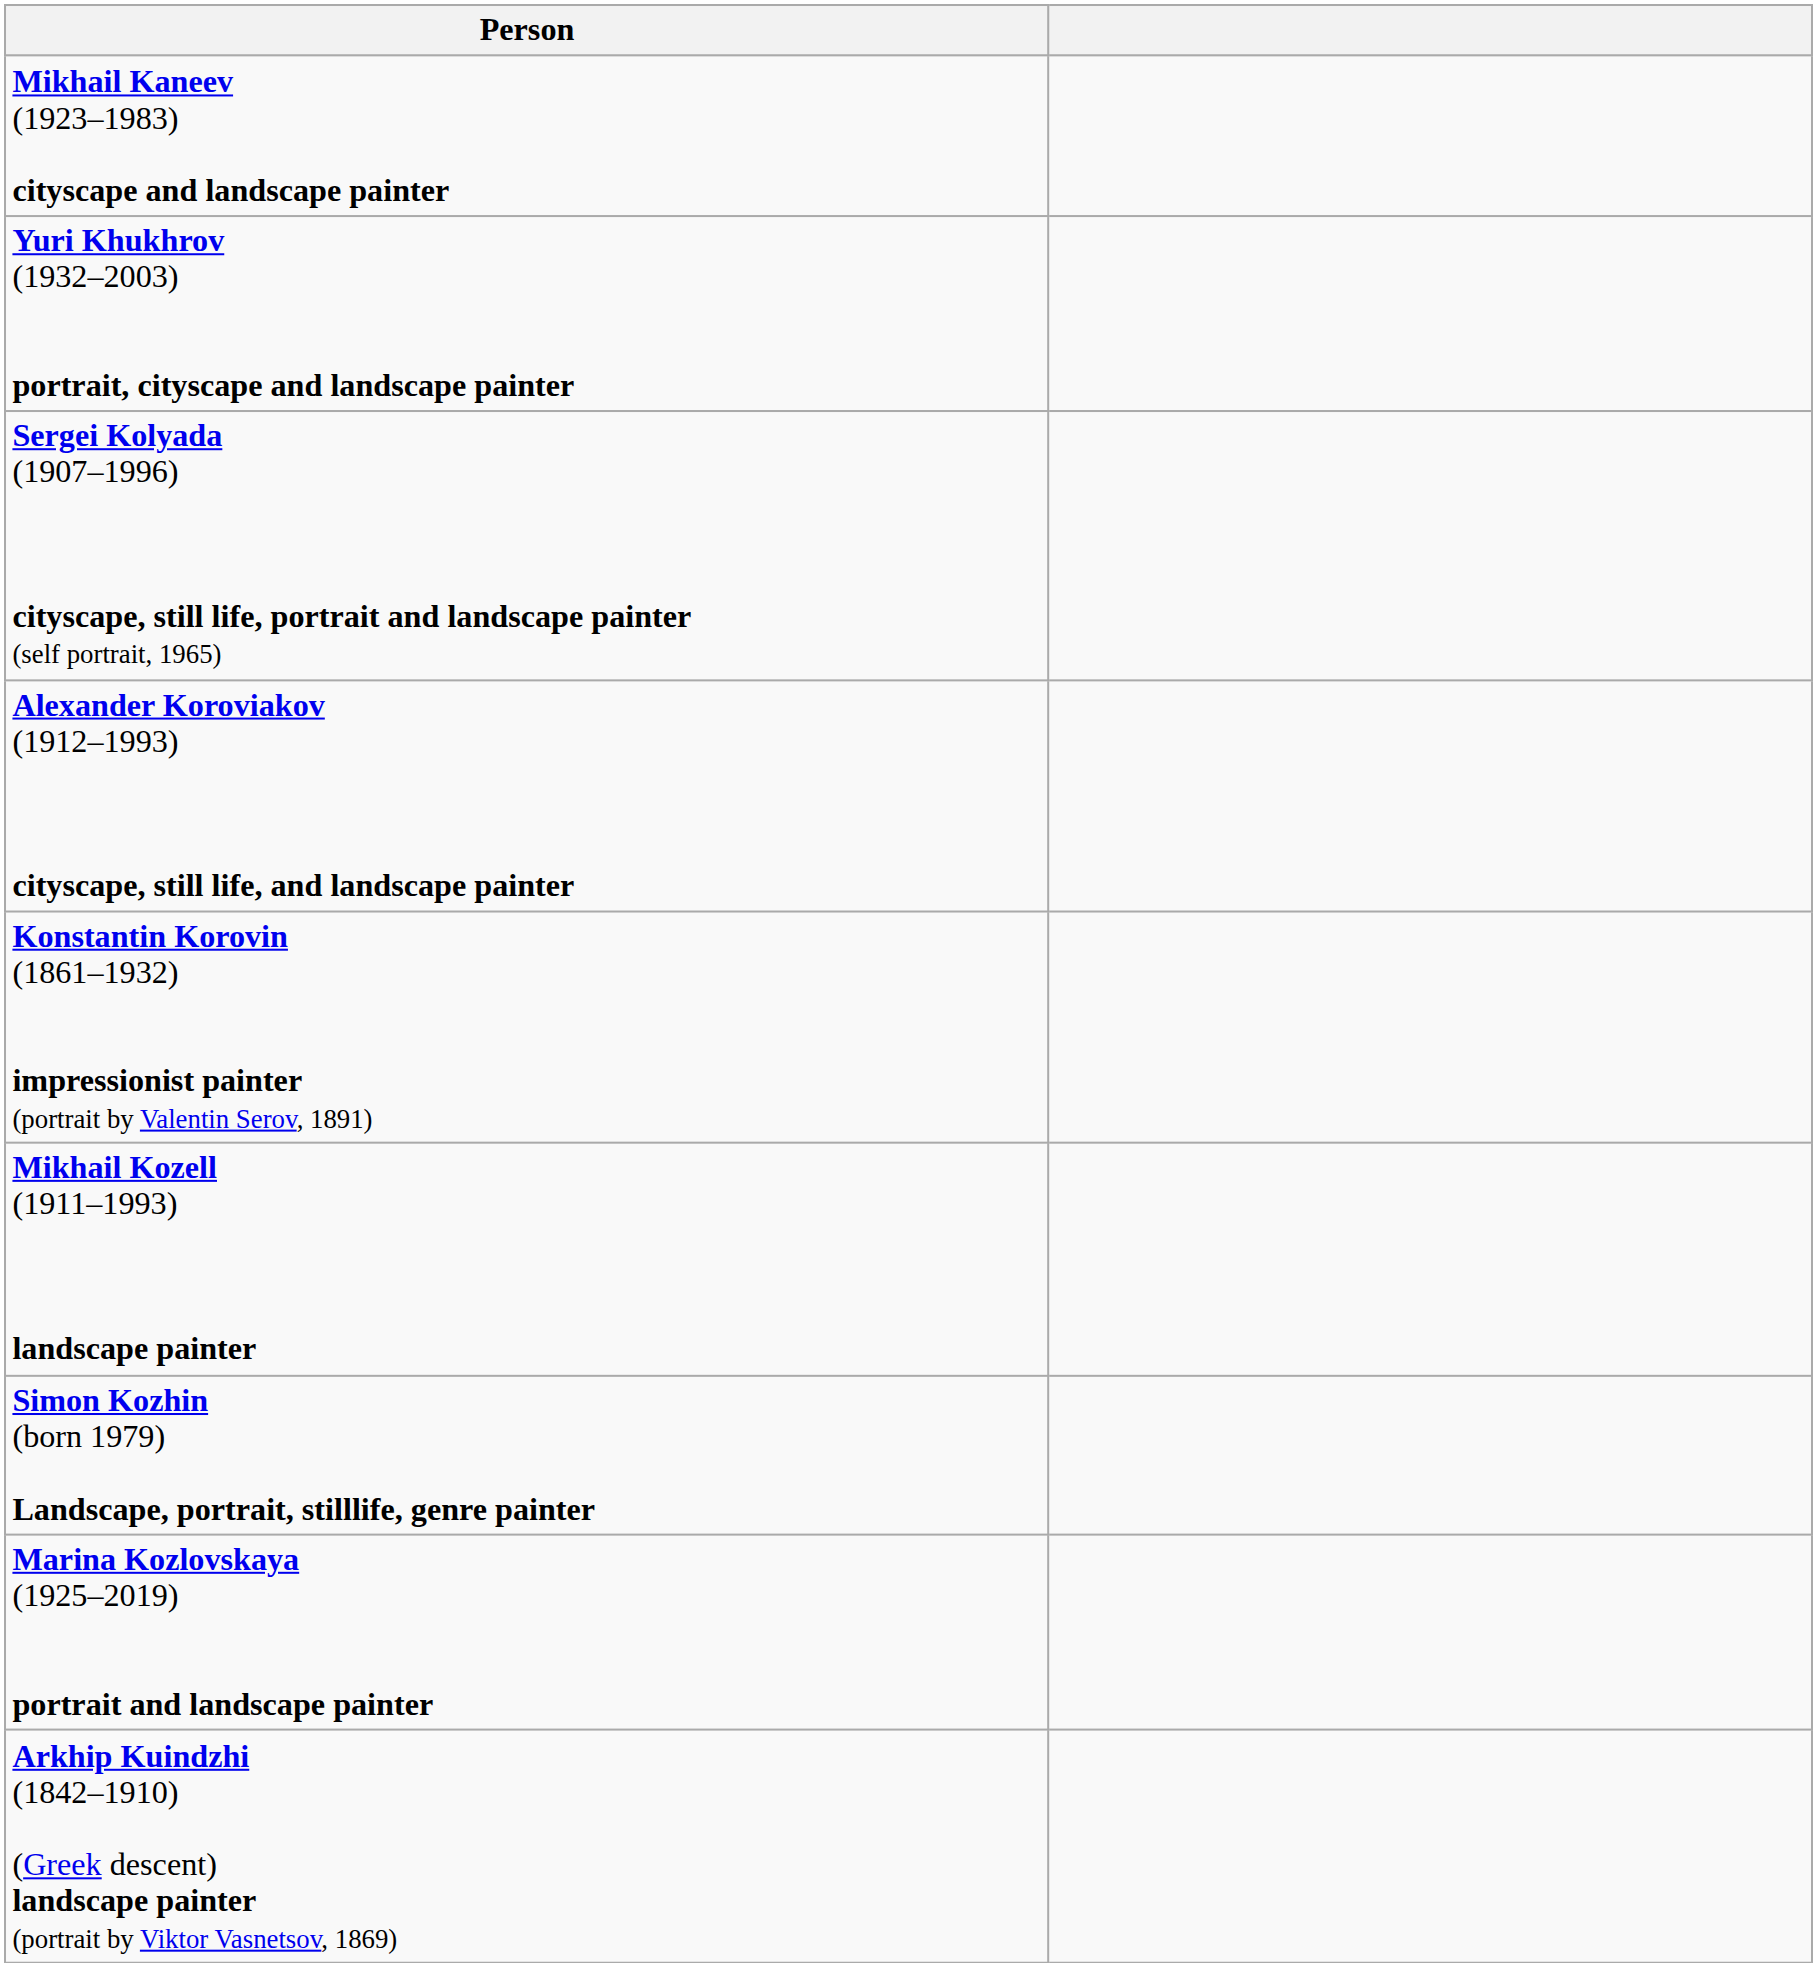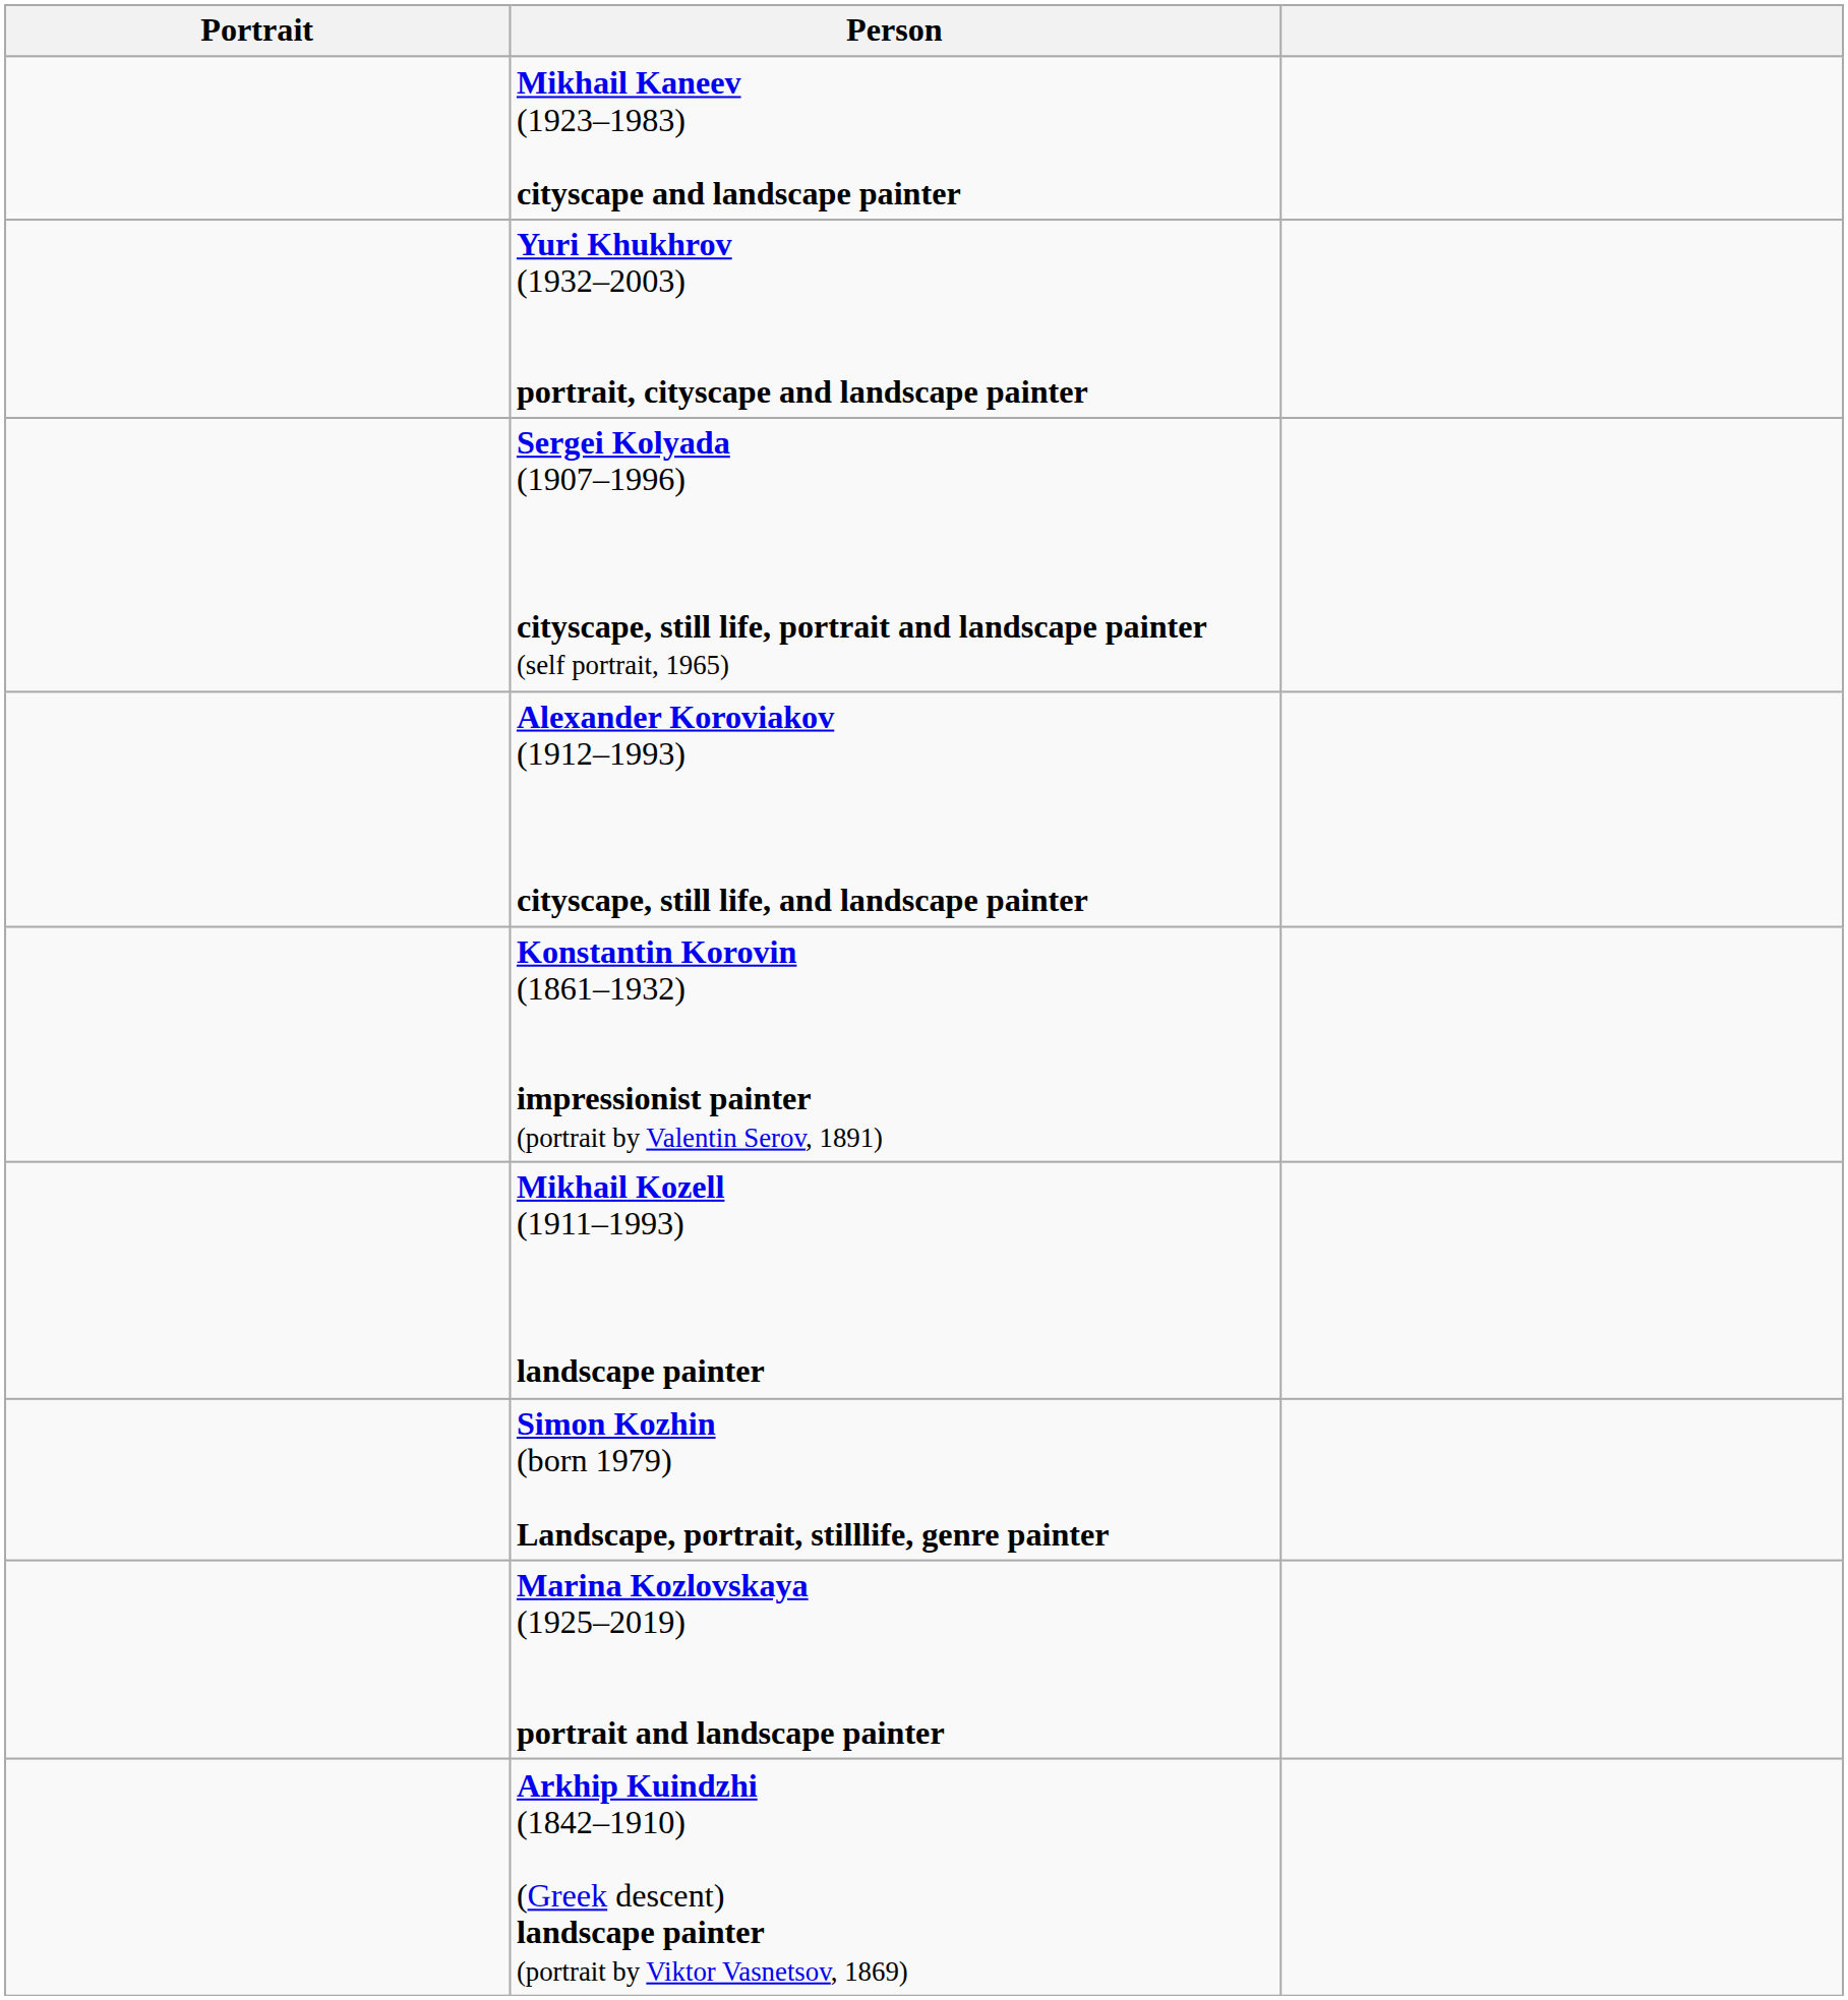 <table class="wikitable" width=900pt>
 <tr bgcolor="#cccccc">
+<th width=17%>Portrait</th>
 <th width=26%>Person</th>
 <th width=19%></th>
 </tr>
 <tr>
+<td align=center></td>
 <td><strong><a href='#'>Mikhail Kaneev</a></strong> <br>(1923–1983)<br> <br><strong>cityscape and landscape painter</strong></td>
 <td align=center></td>
 </tr>
 <tr>
+<td align=center></td>
 <td><strong><a href='#'>Yuri Khukhrov</a></strong> <br>(1932–2003)<br> <br><br><strong>portrait, cityscape and landscape painter</strong></td>
 <td align=center></td>
 </tr>
 <tr>
+<td align=center></td>
 <td><strong><a href='#'>Sergei Kolyada</a></strong> <br>(1907–1996)<br><br><br><br><strong>cityscape, still life, portrait and landscape painter</strong><br><small>(self portrait, 1965)</small></td>
 <td align=center></td>
 </tr>
 <tr>
+<td align=center></td>
 <td><strong><a href='#'>Alexander Koroviakov</a></strong> <br>(1912–1993)<br><br><br><br><strong>cityscape, still life, and landscape painter</strong></td>
 <td align=center></td>
 </tr>
 <tr>
+<td align=center></td>
 <td><strong><a href='#'>Konstantin Korovin</a></strong><br>(1861–1932)<br><br><br><strong>impressionist painter</strong><br><small>(portrait by <a href='#'>Valentin Serov</a>, 1891)</small></td>
 <td align=center></td>
 </tr>
 <tr>
+<td align=center></td>
 <td><strong><a href='#'>Mikhail Kozell</a></strong> <br>(1911–1993)<br><br><br><br><strong>landscape painter</strong></td>
 <td align=center></td>
 </tr>
 <tr>
+<td align=center></td>
 <td><strong><a href='#'>Simon Kozhin</a> </strong><br>(born 1979)<br> <br><strong>Landscape, portrait, stilllife, genre painter</strong></td>
 <td align=center></td>
 </tr>
 <tr>
+<td align=center></td>
 <td><strong><a href='#'>Marina Kozlovskaya</a></strong> <br>(1925–2019)<br> <br><br><strong>portrait and landscape painter</strong></td>
 <td align=center></td>
 </tr>
 <tr>
+<td align=center></td>
 <td><strong><a href='#'>Arkhip Kuindzhi</a></strong><br>(1842–1910)<br><br>(<a href='#'>Greek</a> descent)<br><strong>landscape painter</strong><br><small>(portrait by <a href='#'>Viktor Vasnetsov</a>, 1869)</small></td>
 <td align=center></td>
 </tr>
 </table>
